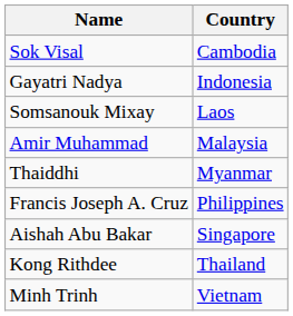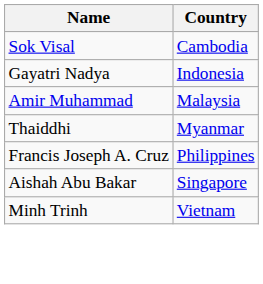 <table class="wikitable">
 <tr>
 <th>Name</th>
 <th>Country</th>
 </tr>
 <tr>
 <td><a href='#'>Sok Visal</a></td>
 <td><a href='#'>Cambodia</a></td>
 </tr>
 <tr>
 <td>Gayatri Nadya</td>
 <td><a href='#'>Indonesia</a></td>
-</tr>
-<tr>
-<td>Somsanouk Mixay</td>
-<td><a href='#'>Laos</a></td>
 </tr>
 <tr>
 <td><a href='#'>Amir Muhammad</a></td>
 <td><a href='#'>Malaysia</a></td>
 </tr>
 <tr>
 <td>Thaiddhi</td>
 <td><a href='#'>Myanmar</a></td>
 </tr>
 <tr>
 <td>Francis Joseph A. Cruz</td>
 <td><a href='#'>Philippines</a></td>
 </tr>
 <tr>
 <td>Aishah Abu Bakar</td>
 <td><a href='#'>Singapore</a></td>
 </tr>
 <tr>
-<td>Kong Rithdee</td>
-<td><a href='#'>Thailand</a></td>
-</tr>
-<tr>
 <td>Minh Trinh</td>
 <td><a href='#'>Vietnam</a></td>
 </tr>
 </table>
